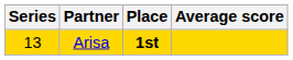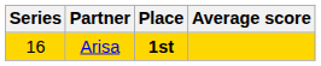 <table class="wikitable" style="text-align:center;">
 <tr>
 <th>Series</th>
 <th>Partner</th>
 <th>Place</th>
 <th>Average score</th>
 </tr>
 <tr style="background-color:gold">
-<td>13</td>
+<td>16</td>
 <td><a href='#'>Arisa</a></td>
 <td><strong>1st</strong></td>
 <td></td>
 </tr>
 </table>
